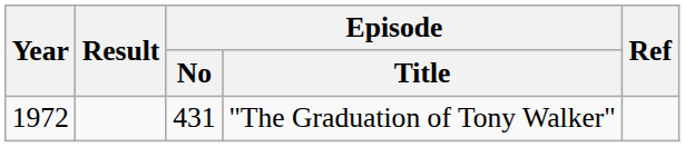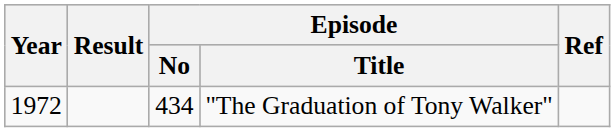 <table class="wikitable">
 <tr>
 <th rowspan="2">Year</th>
 <th rowspan="2">Result</th>
 <th colspan="2">Episode</th>
 <th rowspan="2">Ref</th>
 </tr>
 <tr>
 <th>No</th>
 <th>Title</th>
 </tr>
 <tr>
 <td>1972</td>
 <td></td>
-<td>431</td>
+<td>434</td>
 <td>"The Graduation of Tony Walker"</td>
 <td></td>
 </tr>
 </table>
